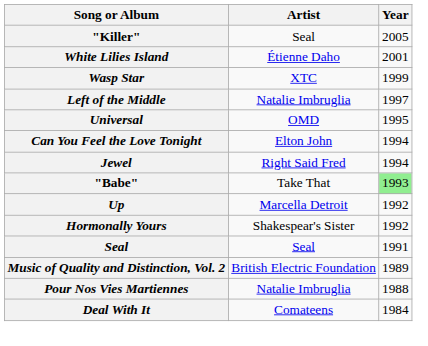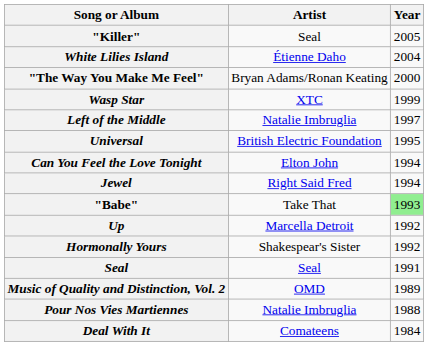 <table class="wikitable plainrowheaders" style="text-align:center;">
 <tr>
 <th scope="col">Song or Album</th>
 <th scope="col">Artist</th>
 <th scope="col">Year</th>
 </tr>
 <tr>
 <th scope="row">"Killer"</th>
 <td>Seal</td>
 <td>2005</td>
 </tr>
 <tr>
 <th scope="row"><em>White Lilies Island</em></th>
 <td><a href='#'>Étienne Daho</a></td>
-<td>2001</td>
+<td>2004</td>
+</tr>
+<tr>
+<th scope="row">"The Way You Make Me Feel"</th>
+<td>Bryan Adams/Ronan Keating</td>
+<td>2000</td>
 </tr>
 <tr>
 <th scope="row"><em>Wasp Star</em></th>
 <td><a href='#'>XTC</a></td>
 <td>1999</td>
 </tr>
 <tr>
 <th scope="row"><em>Left of the Middle</em></th>
 <td><a href='#'>Natalie Imbruglia</a></td>
 <td>1997</td>
 </tr>
 <tr>
 <th scope="row"><em>Universal</em></th>
-<td><a href='#'>OMD</a></td>
+<td><a href='#'>British Electric Foundation</a></td>
 <td>1995</td>
 </tr>
 <tr>
 <th scope="row"><em>Can You Feel the Love Tonight</em></th>
 <td><a href='#'>Elton John</a></td>
 <td>1994</td>
 </tr>
 <tr>
 <th scope="row"><em>Jewel</em></th>
 <td><a href='#'>Right Said Fred</a></td>
 <td>1994</td>
 </tr>
 <tr>
 <th scope="row">"Babe"</th>
 <td>Take That</td>
 <td style="background: lightgreen;">1993</td>
 </tr>
 <tr>
 <th scope="row"><em>Up</em></th>
 <td><a href='#'>Marcella Detroit</a></td>
 <td>1992</td>
 </tr>
 <tr>
 <th scope="row"><em>Hormonally Yours</em></th>
 <td>Shakespear's Sister</td>
 <td>1992</td>
 </tr>
 <tr>
 <th scope="row"><em>Seal</em></th>
 <td><a href='#'>Seal</a></td>
 <td>1991</td>
 </tr>
 <tr>
 <th scope="row"><em>Music of Quality and Distinction, Vol. 2</em></th>
-<td><a href='#'>British Electric Foundation</a></td>
+<td><a href='#'>OMD</a></td>
 <td>1989</td>
 </tr>
 <tr>
 <th scope="row"><em>Pour Nos Vies Martiennes</em></th>
 <td><a href='#'>Natalie Imbruglia</a></td>
 <td>1988</td>
 </tr>
 <tr>
 <th scope="row"><em>Deal With It</em></th>
 <td><a href='#'>Comateens</a></td>
 <td>1984</td>
 </tr>
 </table>
